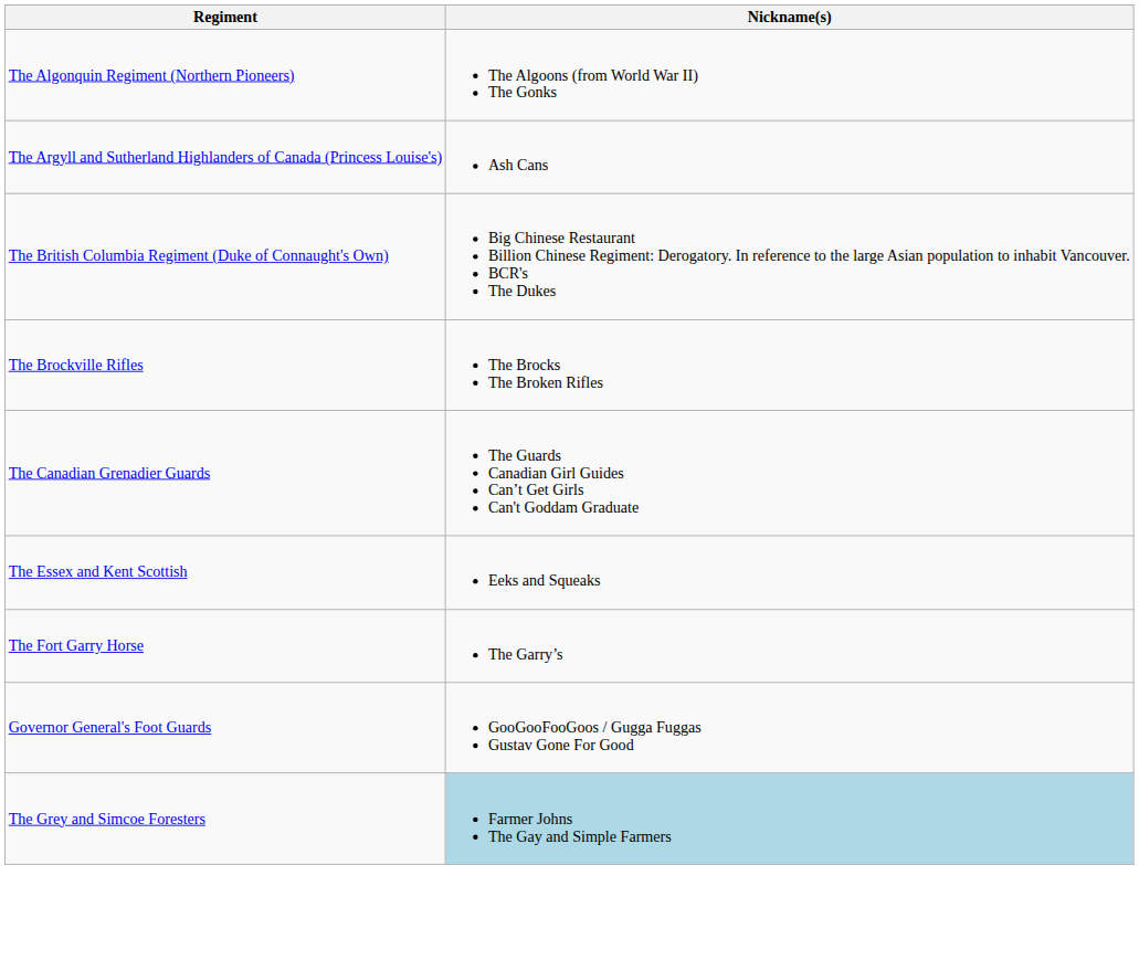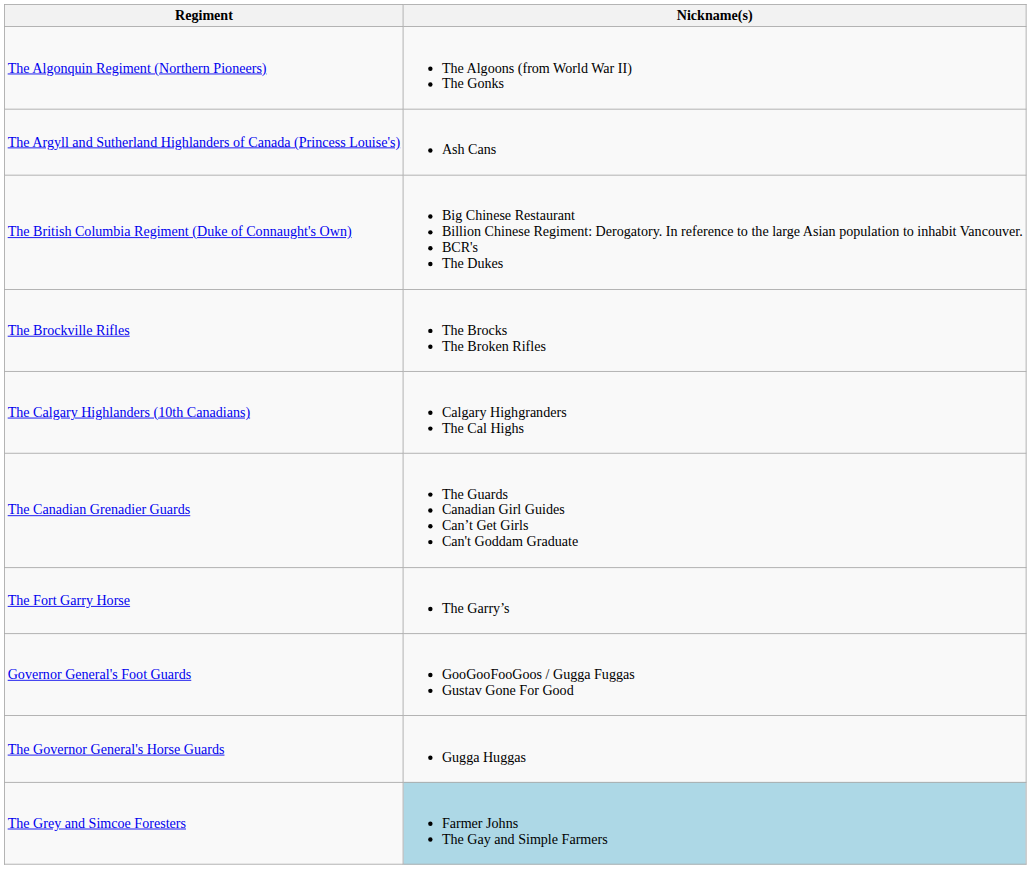 <table class="wikitable">
 <tr>
 <th>Regiment</th>
 <th>Nickname(s)</th>
 </tr>
 <tr>
 <td><a href='#'>The Algonquin Regiment (Northern Pioneers)</a></td>
 <td><br><ul><li>The Algoons (from World War II)</li><li>The Gonks</li></ul></td>
 </tr>
 <tr>
 <td><a href='#'>The Argyll and Sutherland Highlanders of Canada (Princess Louise's)</a></td>
 <td><br><ul><li>Ash Cans</li></ul></td>
 </tr>
 <tr>
 <td><a href='#'>The British Columbia Regiment (Duke of Connaught's Own)</a></td>
 <td><br><ul><li>Big Chinese Restaurant</li><li>Billion Chinese Regiment: Derogatory. In reference to the large Asian population to inhabit Vancouver.</li><li>BCR's</li><li>The Dukes</li></ul></td>
 </tr>
 <tr>
 <td><a href='#'>The Brockville Rifles</a></td>
 <td><br><ul><li>The Brocks</li><li>The Broken Rifles</li></ul></td>
 </tr>
 <tr>
+<td><a href='#'>The Calgary Highlanders (10th Canadians)</a></td>
+<td><br><ul><li>Calgary Highgranders</li><li>The Cal Highs</li></ul></td>
+</tr>
+<tr>
 <td><a href='#'>The Canadian Grenadier Guards</a></td>
 <td><br><ul><li>The Guards</li><li>Canadian Girl Guides</li><li>Can’t Get Girls</li><li>Can't Goddam Graduate</li></ul></td>
-</tr>
-<tr>
-<td><a href='#'>The Essex and Kent Scottish</a></td>
-<td><br><ul><li>Eeks and Squeaks</li></ul></td>
 </tr>
 <tr>
 <td><a href='#'>The Fort Garry Horse</a></td>
 <td><br><ul><li>The Garry’s</li></ul></td>
 </tr>
 <tr>
 <td><a href='#'>Governor General's Foot Guards</a></td>
 <td><br><ul><li>GooGooFooGoos / Gugga Fuggas</li><li>Gustav Gone For Good</li></ul></td>
 </tr>
 <tr>
+<td><a href='#'>The Governor General's Horse Guards</a></td>
+<td><br><ul><li>Gugga Huggas</li></ul></td>
+</tr>
+<tr>
 <td><a href='#'>The Grey and Simcoe Foresters</a></td>
 <td style="background: lightblue;"><br><ul><li>Farmer Johns</li><li>The Gay and Simple Farmers</li></ul></td>
 </tr>
 </table>
